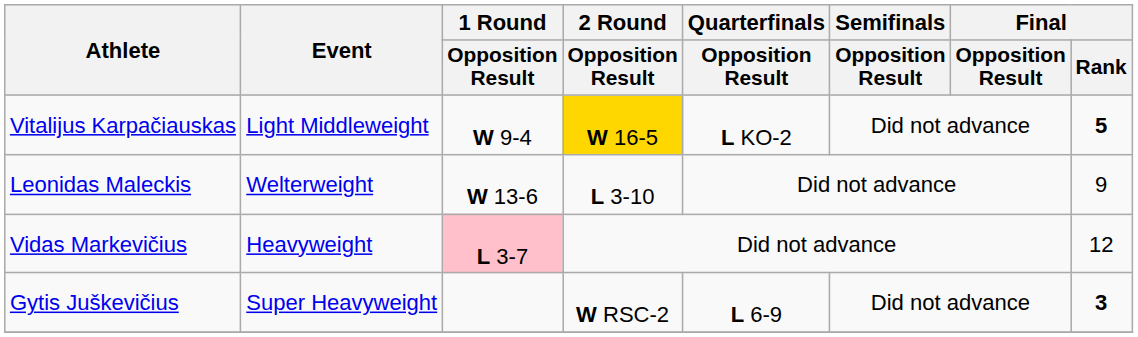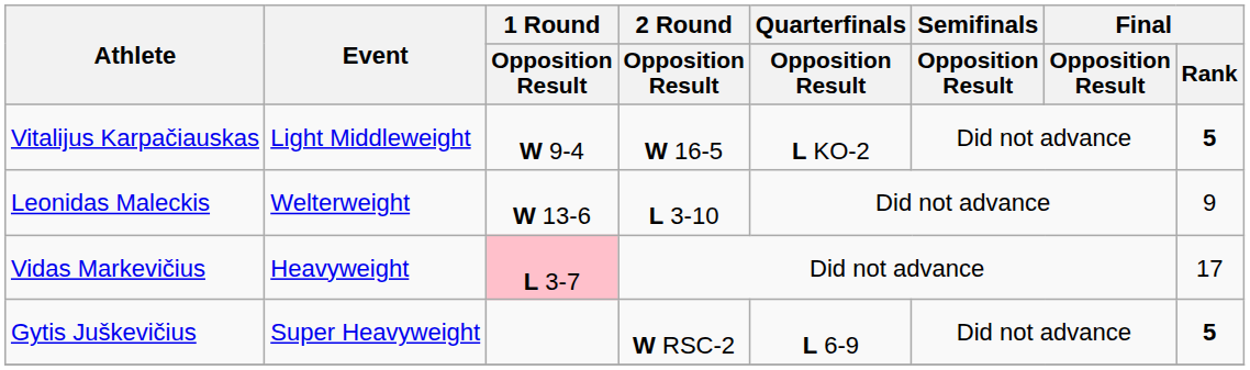 <table class="wikitable" style="font-size:90%">
 <tr>
 <th rowspan="2">Athlete</th>
 <th rowspan="2">Event</th>
 <th>1 Round</th>
 <th>2 Round</th>
 <th>Quarterfinals</th>
 <th>Semifinals</th>
 <th colspan=2>Final</th>
 </tr>
 <tr style="font-size:95%">
 <th>Opposition<br>Result</th>
 <th>Opposition<br>Result</th>
 <th>Opposition<br>Result</th>
 <th>Opposition<br>Result</th>
 <th>Opposition<br>Result</th>
 <th>Rank</th>
 </tr>
 <tr align=center>
 <td align=left><a href='#'>Vitalijus Karpačiauskas</a></td>
 <td align=left><a href='#'>Light Middleweight</a></td>
 <td> <br><strong>W</strong> 9-4</td>
-<td style="background: gold;"> <br><strong>W</strong> 16-5</td>
+<td> <br><strong>W</strong> 16-5</td>
 <td><br><strong>L</strong> KO-2</td>
 <td colspan=2 align=center>Did not advance</td>
 <td><strong>5</strong></td>
 </tr>
 <tr align=center>
 <td align=left><a href='#'>Leonidas Maleckis</a></td>
 <td align=left><a href='#'>Welterweight</a></td>
 <td><br><strong>W</strong> 13-6</td>
 <td><br><strong>L</strong> 3-10</td>
 <td colspan=3 align=center>Did not advance</td>
 <td>9</td>
 </tr>
 <tr align=center>
 <td align=left><a href='#'>Vidas Markevičius</a></td>
 <td align=left><a href='#'>Heavyweight</a></td>
 <td style="background: pink;"><br><strong>L</strong> 3-7</td>
 <td colspan=4 align=center>Did not advance</td>
-<td>12</td>
+<td>17</td>
 </tr>
 <tr align=center>
 <td align=left><a href='#'>Gytis Juškevičius</a></td>
 <td align=left><a href='#'>Super Heavyweight</a></td>
 <td></td>
 <td><br><strong>W</strong> RSC-2</td>
 <td><br><strong>L</strong> 6-9</td>
 <td colspan=2 align=center>Did not advance</td>
-<td><strong>3</strong></td>
+<td><strong>5</strong></td>
 </tr>
 <tr>
 </tr>
 </table>
